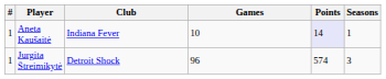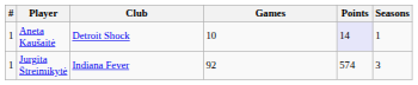 <table class="wikitable" width=45% style="text-align: center;font-size:90%;">
 <tr>
 <th width=3%>#</th>
 <th width=8%>Player</th>
 <th width=40%>Club</th>
 <th width=40%>Games</th>
 <th width=40%>Points</th>
 <th width=40%>Seasons</th>
 </tr>
 <tr>
 <td>1</td>
 <td align=left><a href='#'>Aneta Kaušaitė</a></td>
-<td align=left><a href='#'>Indiana Fever</a></td>
+<td align=left><a href='#'>Detroit Shock</a></td>
 <td align=left>10</td>
 <td align=left style="background: lavender;">14</td>
 <td align=left>1</td>
 </tr>
 <tr>
 <td>1</td>
 <td align=left><a href='#'>Jurgita Štreimikytė</a></td>
-<td align=left><a href='#'>Detroit Shock</a></td>
-<td align=left>96</td>
+<td align=left><a href='#'>Indiana Fever</a></td>
+<td align=left>92</td>
 <td align=left>574</td>
 <td align=left>3</td>
 </tr>
 </table>
